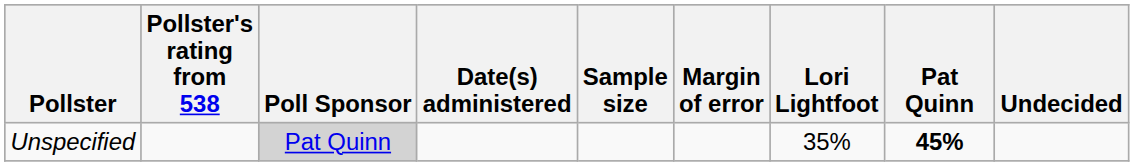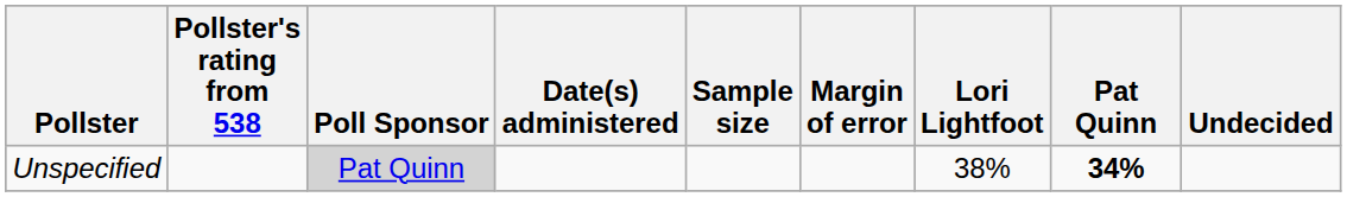 <table class="wikitable" style="font-size:90%;text-align:center;">
 <tr valign=bottom>
 <th>Pollster</th>
 <th>Pollster's<br>rating<br>from<br><a href='#'>538</a></th>
 <th>Poll Sponsor</th>
 <th>Date(s)<br>administered</th>
 <th>Sample<br>size</th>
 <th>Margin<br>of error</th>
 <th style="width:60px;">Lori<br>Lightfoot</th>
 <th style="width:60px;">Pat<br>Quinn</th>
 <th>Undecided</th>
 </tr>
 <tr>
 <td><em>Unspecified</em></td>
 <td></td>
 <td style="background: lightgrey;"><a href='#'>Pat Quinn</a></td>
 <td></td>
 <td></td>
 <td></td>
-<td>35%</td>
-<td><strong>45%</strong></td>
+<td>38%</td>
+<td><strong>34%</strong></td>
 <td></td>
 </tr>
 </table>
